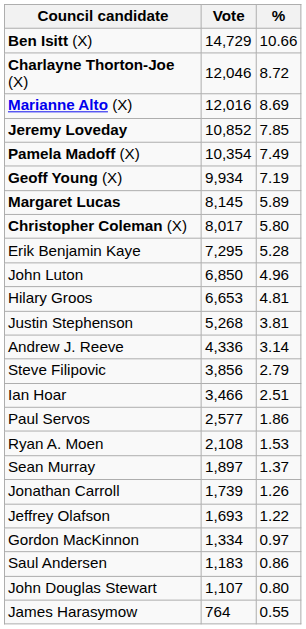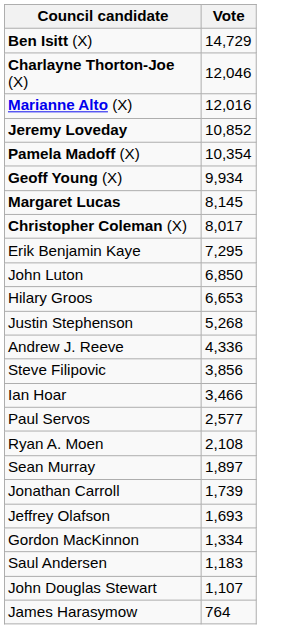 <table class="wikitable">
 <tr>
 <th bgcolor="#DDDDFF" width="200px">Council candidate</th>
 <th bgcolor="#DDDDFF" width="50px">Vote</th>
-<th bgcolor="#DDDDFF" width="30px">%</th>
 </tr>
 <tr>
 <td><strong>Ben Isitt</strong> (X)</td>
 <td>14,729</td>
-<td>10.66</td>
 </tr>
 <tr>
 <td><strong>Charlayne Thorton-Joe</strong> (X)</td>
 <td>12,046</td>
-<td>8.72</td>
 </tr>
 <tr>
 <td><strong><a href='#'>Marianne Alto</a></strong> (X)</td>
 <td>12,016</td>
-<td>8.69</td>
 </tr>
 <tr>
 <td><strong>Jeremy Loveday</strong></td>
 <td>10,852</td>
-<td>7.85</td>
 </tr>
 <tr>
 <td><strong>Pamela Madoff</strong> (X)</td>
 <td>10,354</td>
-<td>7.49</td>
 </tr>
 <tr>
 <td><strong>Geoff Young</strong> (X)</td>
 <td>9,934</td>
-<td>7.19</td>
 </tr>
 <tr>
 <td><strong>Margaret Lucas</strong></td>
 <td>8,145</td>
-<td>5.89</td>
 </tr>
 <tr>
 <td><strong>Christopher Coleman</strong> (X)</td>
 <td>8,017</td>
-<td>5.80</td>
 </tr>
 <tr>
 <td>Erik Benjamin Kaye</td>
 <td>7,295</td>
-<td>5.28</td>
 </tr>
 <tr>
 <td>John Luton</td>
 <td>6,850</td>
-<td>4.96</td>
 </tr>
 <tr>
 <td>Hilary Groos</td>
 <td>6,653</td>
-<td>4.81</td>
 </tr>
 <tr>
 <td>Justin Stephenson</td>
 <td>5,268</td>
-<td>3.81</td>
 </tr>
 <tr>
 <td>Andrew J. Reeve</td>
 <td>4,336</td>
-<td>3.14</td>
 </tr>
 <tr>
 <td>Steve Filipovic</td>
 <td>3,856</td>
-<td>2.79</td>
 </tr>
 <tr>
 <td>Ian Hoar</td>
 <td>3,466</td>
-<td>2.51</td>
 </tr>
 <tr>
 <td>Paul Servos</td>
 <td>2,577</td>
-<td>1.86</td>
 </tr>
 <tr>
 <td>Ryan A. Moen</td>
 <td>2,108</td>
-<td>1.53</td>
 </tr>
 <tr>
 <td>Sean Murray</td>
 <td>1,897</td>
-<td>1.37</td>
 </tr>
 <tr>
 <td>Jonathan Carroll</td>
 <td>1,739</td>
-<td>1.26</td>
 </tr>
 <tr>
 <td>Jeffrey Olafson</td>
 <td>1,693</td>
-<td>1.22</td>
 </tr>
 <tr>
 <td>Gordon MacKinnon</td>
 <td>1,334</td>
-<td>0.97</td>
 </tr>
 <tr>
 <td>Saul Andersen</td>
 <td>1,183</td>
-<td>0.86</td>
 </tr>
 <tr>
 <td>John Douglas Stewart</td>
 <td>1,107</td>
-<td>0.80</td>
 </tr>
 <tr>
 <td>James Harasymow</td>
 <td>764</td>
-<td>0.55</td>
 </tr>
 </table>
